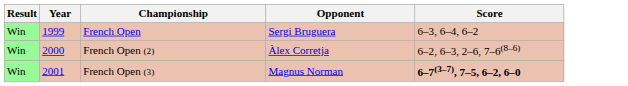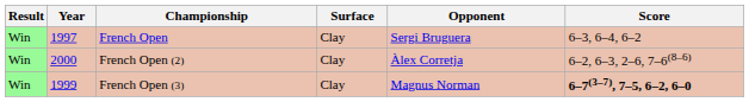 <table class="sortable wikitable" style="font-size:96%">
 <tr>
 <th>Result</th>
 <th width="50">Year</th>
 <th width="250">Championship</th>
+<th width="75">Surface</th>
 <th width="200">Opponent</th>
 <th width="200" class="unsortable">Score</th>
 </tr>
 <tr bgcolor="#ebc2af">
 <td bgcolor="#98fb98">Win</td>
-<td><a href='#'>1999</a></td>
+<td><a href='#'>1997</a></td>
 <td><a href='#'>French Open</a></td>
+<td>Clay</td>
 <td> <a href='#'>Sergi Bruguera</a></td>
 <td>6–3, 6–4, 6–2</td>
 </tr>
 <tr bgcolor="#ebc2af">
 <td bgcolor="#98fb98">Win</td>
 <td><a href='#'>2000</a></td>
 <td>French Open <small>(2)</small></td>
+<td>Clay</td>
 <td> <a href='#'>Àlex Corretja</a></td>
 <td>6–2, 6–3, 2–6, 7–6<sup>(8–6)</sup></td>
 </tr>
 <tr bgcolor="#ebc2af">
 <td bgcolor="#98fb98">Win</td>
-<td><a href='#'>2001</a></td>
+<td><a href='#'>1999</a></td>
 <td>French Open <small>(3)</small></td>
+<td>Clay</td>
 <td> <a href='#'>Magnus Norman</a></td>
 <td><strong>6–7<sup>(3–7)</sup>, 7–5, 6–2, 6–0</strong></td>
 </tr>
 </table>
